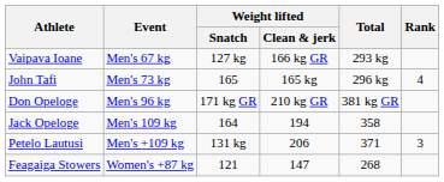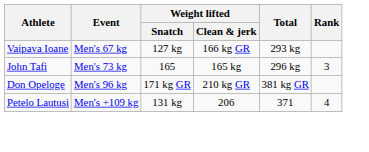 <table class=wikitable style="text-align:center; font-size:90%">
 <tr>
 <th rowspan="2">Athlete</th>
 <th rowspan="2">Event</th>
 <th colspan="2">Weight lifted</th>
 <th rowspan="2">Total</th>
 <th rowspan="2">Rank</th>
 </tr>
 <tr>
 <th>Snatch</th>
 <th>Clean & jerk</th>
 </tr>
 <tr>
 <td align=left><a href='#'>Vaipava Ioane</a></td>
 <td align=left><a href='#'>Men's 67 kg</a></td>
 <td>127 kg</td>
 <td>166 kg <a href='#'>GR</a></td>
 <td>293 kg</td>
 <td></td>
 </tr>
 <tr>
 <td align=left><a href='#'>John Tafi</a></td>
 <td align=left><a href='#'>Men's 73 kg</a></td>
 <td>165</td>
 <td>165 kg</td>
 <td>296 kg</td>
-<td>4</td>
+<td>3</td>
 </tr>
 <tr>
 <td align=left><a href='#'>Don Opeloge</a></td>
 <td align=left><a href='#'>Men's 96 kg</a></td>
 <td>171 kg <a href='#'>GR</a></td>
 <td>210 kg <a href='#'>GR</a></td>
 <td>381 kg <a href='#'>GR</a></td>
 <td></td>
 </tr>
 <tr>
-<td align=left><a href='#'>Jack Opeloge</a></td>
-<td align=left><a href='#'>Men's 109 kg</a></td>
-<td>164</td>
-<td>194</td>
-<td>358</td>
-<td></td>
-</tr>
-<tr>
 <td align=left><a href='#'>Petelo Lautusi</a></td>
 <td align=left><a href='#'>Men's +109 kg</a></td>
 <td>131 kg</td>
 <td>206</td>
 <td>371</td>
-<td>3</td>
-</tr>
-<tr>
-<td align=left><a href='#'>Feagaiga Stowers</a></td>
-<td align=left><a href='#'>Women's +87 kg</a></td>
-<td>121</td>
-<td>147</td>
-<td>268</td>
-<td></td>
+<td>4</td>
 </tr>
 </table>
